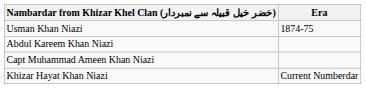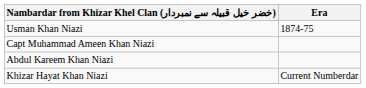 <table class="wikitable">
 <tr>
 <th>Nambardar from Khizar Khel Clan (خضر خیل قبیلہ سے نمبردار)</th>
 <th>Era</th>
 </tr>
 <tr>
 <td>Usman Khan Niazi</td>
 <td>1874-75</td>
 </tr>
 <tr>
-<td>Abdul Kareem Khan Niazi</td>
+<td>Capt Muhammad Ameen Khan Niazi</td>
 <td></td>
 </tr>
 <tr>
-<td>Capt Muhammad Ameen Khan Niazi</td>
+<td>Abdul Kareem Khan Niazi</td>
 <td></td>
 </tr>
 <tr>
 <td>Khizar Hayat Khan Niazi</td>
 <td>Current Numberdar</td>
 </tr>
 </table>
